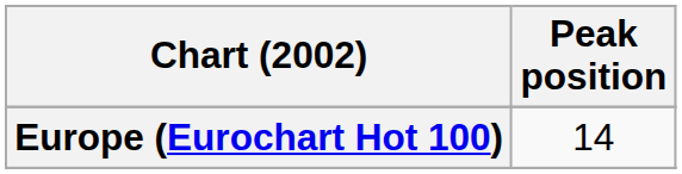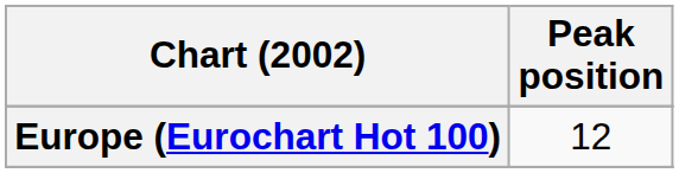 <table class="wikitable sortable plainrowheaders" style="text-align:center">
 <tr>
 <th scope="col">Chart (2002)</th>
 <th scope="col">Peak<br>position</th>
 </tr>
 <tr>
 </tr>
 <tr>
 </tr>
 <tr>
 <th scope="row">Europe (<a href='#'>Eurochart Hot 100</a>)</th>
-<td>14</td>
+<td>12</td>
 </tr>
 <tr>
 </tr>
 <tr>
 </tr>
 <tr>
 </tr>
 <tr>
 </tr>
 <tr>
 </tr>
 <tr>
 </tr>
 <tr>
 </tr>
 <tr>
 </tr>
 <tr>
 </tr>
 <tr>
 </tr>
 </table>
